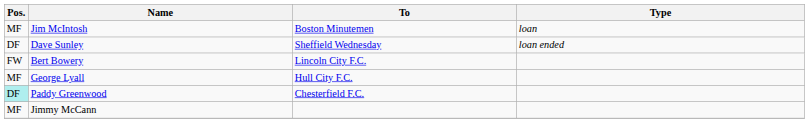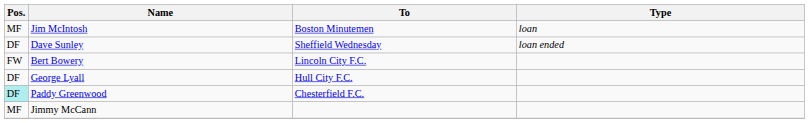 <table class="wikitable" style="font-size:100%;width:99%;">
 <tr>
 <th width=3%>Pos.</th>
 <th width=33%>Name</th>
 <th width=28%>To</th>
 <th width=36%>Type</th>
 </tr>
 <tr>
 <td>MF</td>
 <td><a href='#'>Jim McIntosh</a></td>
 <td><a href='#'>Boston Minutemen</a></td>
 <td><em>loan</em></td>
 </tr>
 <tr>
 <td>DF</td>
 <td><a href='#'>Dave Sunley</a></td>
 <td><a href='#'>Sheffield Wednesday</a></td>
 <td><em>loan ended</em></td>
 </tr>
 <tr>
 <td>FW</td>
 <td><a href='#'>Bert Bowery</a></td>
 <td><a href='#'>Lincoln City F.C.</a></td>
 <td></td>
 </tr>
 <tr>
-<td>MF</td>
+<td>DF</td>
 <td><a href='#'>George Lyall</a></td>
 <td><a href='#'>Hull City F.C.</a></td>
 <td></td>
 </tr>
 <tr>
 <td style="background: paleturquoise;">DF</td>
 <td><a href='#'>Paddy Greenwood</a></td>
 <td><a href='#'>Chesterfield F.C.</a></td>
 <td></td>
 </tr>
 <tr>
 <td>MF</td>
 <td>Jimmy McCann</td>
 <td></td>
 <td></td>
 </tr>
 <tr>
 </tr>
 </table>
